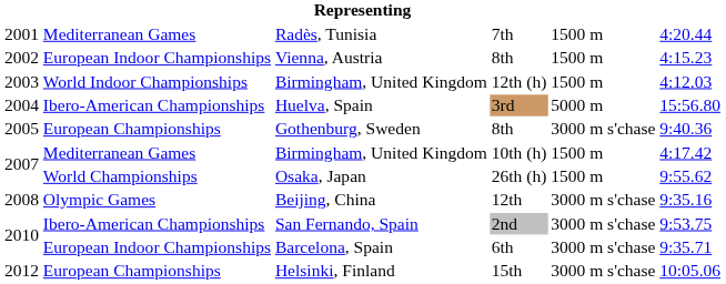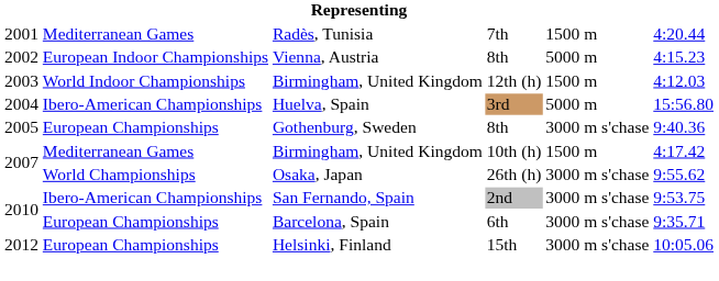 <table>
 <tr>
 <th colspan="6">Representing </th>
 </tr>
 <tr>
 <td>2001</td>
 <td><a href='#'>Mediterranean Games</a></td>
 <td><a href='#'>Radès</a>, Tunisia</td>
 <td>7th</td>
 <td>1500 m</td>
 <td><a href='#'>4:20.44</a></td>
 </tr>
 <tr>
 <td>2002</td>
 <td><a href='#'>European Indoor Championships</a></td>
 <td><a href='#'>Vienna</a>, Austria</td>
 <td>8th</td>
-<td>1500 m</td>
+<td>5000 m</td>
 <td><a href='#'>4:15.23</a></td>
 </tr>
 <tr>
 <td>2003</td>
 <td><a href='#'>World Indoor Championships</a></td>
 <td><a href='#'>Birmingham</a>, United Kingdom</td>
 <td>12th (h)</td>
 <td>1500 m</td>
 <td><a href='#'>4:12.03</a></td>
 </tr>
 <tr>
 <td>2004</td>
 <td><a href='#'>Ibero-American Championships</a></td>
 <td><a href='#'>Huelva</a>, Spain</td>
 <td bgcolor="cc9966">3rd</td>
 <td>5000 m</td>
 <td><a href='#'>15:56.80</a></td>
 </tr>
 <tr>
 <td>2005</td>
 <td><a href='#'>European Championships</a></td>
 <td><a href='#'>Gothenburg</a>, Sweden</td>
 <td>8th</td>
 <td>3000 m s'chase</td>
 <td><a href='#'>9:40.36</a></td>
 </tr>
 <tr>
 <td rowspan=2>2007</td>
 <td><a href='#'>Mediterranean Games</a></td>
 <td><a href='#'>Birmingham</a>, United Kingdom</td>
 <td>10th (h)</td>
 <td>1500 m</td>
 <td><a href='#'>4:17.42</a></td>
 </tr>
 <tr>
 <td><a href='#'>World Championships</a></td>
 <td><a href='#'>Osaka</a>, Japan</td>
 <td>26th (h)</td>
-<td>1500 m</td>
+<td>3000 m s'chase</td>
 <td><a href='#'>9:55.62</a></td>
-</tr>
-<tr>
-<td>2008</td>
-<td><a href='#'>Olympic Games</a></td>
-<td><a href='#'>Beijing</a>, China</td>
-<td>12th</td>
-<td>3000 m s'chase</td>
-<td><a href='#'>9:35.16</a></td>
 </tr>
 <tr>
 <td rowspan=2>2010</td>
 <td><a href='#'>Ibero-American Championships</a></td>
 <td><a href='#'>San Fernando, Spain</a></td>
 <td bgcolor="silver">2nd</td>
 <td>3000 m s'chase</td>
 <td><a href='#'>9:53.75</a></td>
 </tr>
 <tr>
-<td><a href='#'>European Indoor Championships</a></td>
+<td><a href='#'>European Championships</a></td>
 <td><a href='#'>Barcelona</a>, Spain</td>
 <td>6th</td>
 <td>3000 m s'chase</td>
 <td><a href='#'>9:35.71</a></td>
 </tr>
 <tr>
 <td>2012</td>
 <td><a href='#'>European Championships</a></td>
 <td><a href='#'>Helsinki</a>, Finland</td>
 <td>15th</td>
 <td>3000 m s'chase</td>
 <td><a href='#'>10:05.06</a></td>
 </tr>
 </table>
